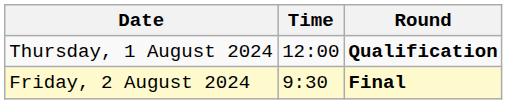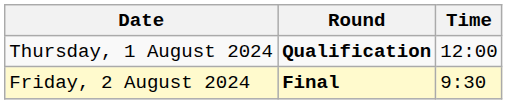 <table class="wikitable">
 <tr>
 <th>Date</th>
+<th>Round</th>
 <th>Time</th>
-<th>Round</th>
 </tr>
 <tr>
 <td>Thursday, 1 August 2024</td>
+<td><strong>Qualification</strong></td>
 <td>12:00</td>
-<td><strong>Qualification</strong></td>
 </tr>
 <tr style=background:lemonchiffon>
 <td>Friday, 2 August 2024</td>
+<td><strong>Final</strong></td>
 <td>9:30</td>
-<td><strong>Final</strong></td>
 </tr>
 </table>
